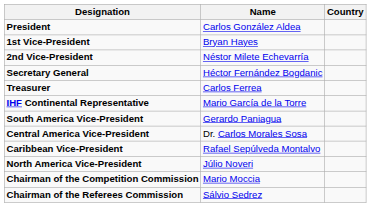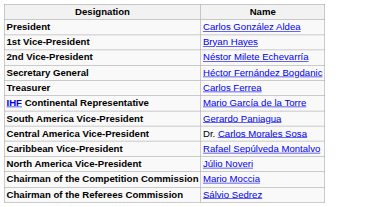 <table class="wikitable">
 <tr>
 <th>Designation</th>
 <th>Name</th>
-<th>Country</th>
 </tr>
 <tr>
 <td><strong>President</strong></td>
 <td><a href='#'>Carlos González Aldea</a></td>
-<td></td>
 </tr>
 <tr>
 <td><strong>1st Vice-President</strong></td>
 <td><a href='#'>Bryan Hayes</a></td>
-<td></td>
 </tr>
 <tr>
 <td><strong>2nd Vice-President</strong></td>
 <td><a href='#'>Néstor Milete Echevarría</a></td>
-<td></td>
 </tr>
 <tr>
 <td><strong>Secretary General</strong></td>
 <td><a href='#'>Héctor Fernández Bogdanic</a></td>
-<td></td>
 </tr>
 <tr>
 <td><strong>Treasurer</strong></td>
 <td><a href='#'>Carlos Ferrea</a></td>
-<td></td>
 </tr>
 <tr>
 <td><strong><a href='#'>IHF</a> Continental Representative</strong></td>
 <td><a href='#'>Mario García de la Torre</a></td>
-<td></td>
 </tr>
 <tr>
 <td><strong>South America Vice-President</strong></td>
 <td><a href='#'>Gerardo Paniagua</a></td>
-<td></td>
 </tr>
 <tr>
 <td><strong>Central America Vice-President</strong></td>
 <td>Dr. <a href='#'>Carlos Morales Sosa</a></td>
-<td></td>
 </tr>
 <tr>
 <td><strong> Caribbean Vice-President</strong></td>
 <td><a href='#'>Rafael Sepúlveda Montalvo</a></td>
-<td></td>
 </tr>
 <tr>
 <td><strong>North America Vice-President</strong></td>
 <td><a href='#'>Júlio Noveri</a></td>
-<td></td>
 </tr>
 <tr>
 <td><strong>Chairman of the Competition Commission</strong></td>
 <td><a href='#'>Mario Moccia</a></td>
-<td></td>
 </tr>
 <tr>
 <td><strong>Chairman of the Referees Commission</strong></td>
 <td><a href='#'>Sálvio Sedrez</a></td>
-<td></td>
 </tr>
 </table>
